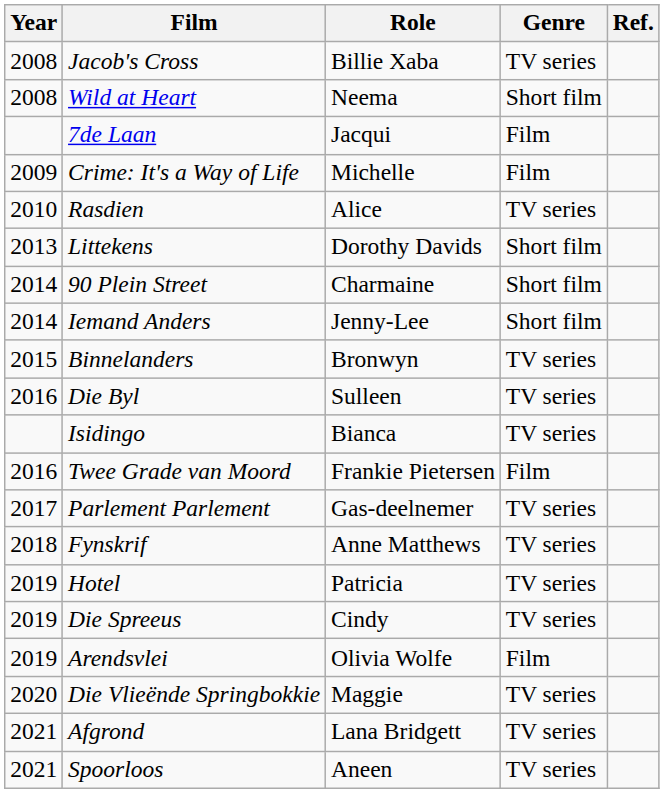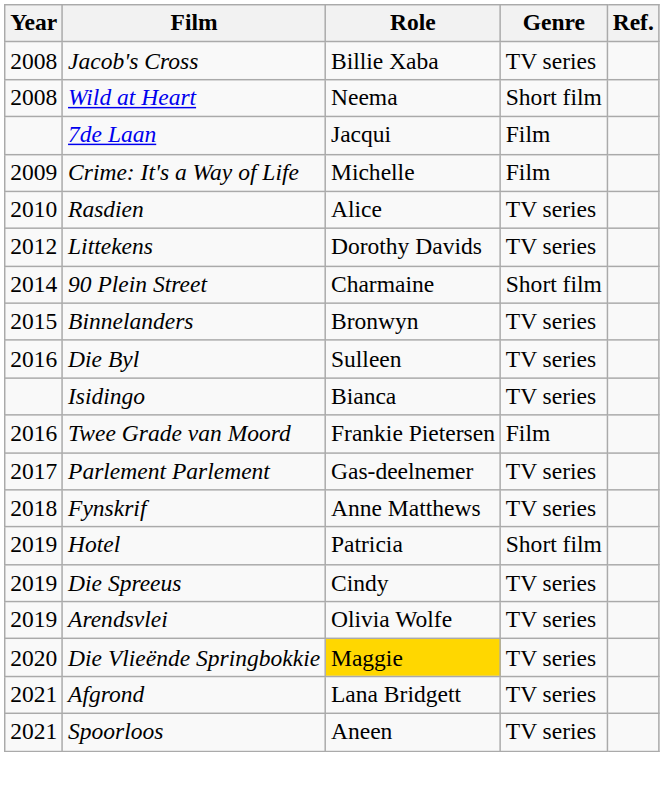 <table class="wikitable">
 <tr>
 <th>Year</th>
 <th>Film</th>
 <th>Role</th>
 <th>Genre</th>
 <th>Ref.</th>
 </tr>
 <tr>
 <td>2008</td>
 <td><em>Jacob's Cross</em></td>
 <td>Billie Xaba</td>
 <td>TV series</td>
 <td></td>
 </tr>
 <tr>
 <td>2008</td>
 <td><em><a href='#'>Wild at Heart</a></em></td>
 <td>Neema</td>
 <td>Short film</td>
 <td></td>
 </tr>
 <tr>
 <td></td>
 <td><em><a href='#'>7de Laan</a></em></td>
 <td>Jacqui</td>
 <td>Film</td>
 <td></td>
 </tr>
 <tr>
 <td>2009</td>
 <td><em>Crime: It's a Way of Life</em></td>
 <td>Michelle</td>
 <td>Film</td>
 <td></td>
 </tr>
 <tr>
 <td>2010</td>
 <td><em>Rasdien</em></td>
 <td>Alice</td>
 <td>TV series</td>
 <td></td>
 </tr>
 <tr>
-<td>2013</td>
+<td>2012</td>
 <td><em>Littekens</em></td>
 <td>Dorothy Davids</td>
-<td>Short film</td>
+<td>TV series</td>
 <td></td>
 </tr>
 <tr>
 <td>2014</td>
 <td><em>90 Plein Street</em></td>
 <td>Charmaine</td>
-<td>Short film</td>
-<td></td>
-</tr>
-<tr>
-<td>2014</td>
-<td><em>Iemand Anders</em></td>
-<td>Jenny-Lee</td>
 <td>Short film</td>
 <td></td>
 </tr>
 <tr>
 <td>2015</td>
 <td><em>Binnelanders</em></td>
 <td>Bronwyn</td>
 <td>TV series</td>
 <td></td>
 </tr>
 <tr>
 <td>2016</td>
 <td><em>Die Byl</em></td>
 <td>Sulleen</td>
 <td>TV series</td>
 <td></td>
 </tr>
 <tr>
 <td></td>
 <td><em>Isidingo</em></td>
 <td>Bianca</td>
 <td>TV series</td>
 <td></td>
 </tr>
 <tr>
 <td>2016</td>
 <td><em>Twee Grade van Moord</em></td>
 <td>Frankie Pietersen</td>
 <td>Film</td>
 <td></td>
 </tr>
 <tr>
 <td>2017</td>
 <td><em>Parlement Parlement</em></td>
 <td>Gas-deelnemer</td>
 <td>TV series</td>
 <td></td>
 </tr>
 <tr>
 <td>2018</td>
 <td><em>Fynskrif</em></td>
 <td>Anne Matthews</td>
 <td>TV series</td>
 <td></td>
 </tr>
 <tr>
 <td>2019</td>
 <td><em>Hotel</em></td>
 <td>Patricia</td>
-<td>TV series</td>
+<td>Short film</td>
 <td></td>
 </tr>
 <tr>
 <td>2019</td>
 <td><em>Die Spreeus</em></td>
 <td>Cindy</td>
 <td>TV series</td>
 <td></td>
 </tr>
 <tr>
 <td>2019</td>
 <td><em>Arendsvlei</em></td>
 <td>Olivia Wolfe</td>
-<td>Film</td>
+<td>TV series</td>
 <td></td>
 </tr>
 <tr>
 <td>2020</td>
 <td><em>Die Vlieënde Springbokkie</em></td>
-<td>Maggie</td>
+<td style="background: gold;">Maggie</td>
 <td>TV series</td>
 <td></td>
 </tr>
 <tr>
 <td>2021</td>
 <td><em>Afgrond</em></td>
 <td>Lana Bridgett</td>
 <td>TV series</td>
 <td></td>
 </tr>
 <tr>
 <td>2021</td>
 <td><em>Spoorloos</em></td>
 <td>Aneen</td>
 <td>TV series</td>
 <td></td>
 </tr>
 </table>
